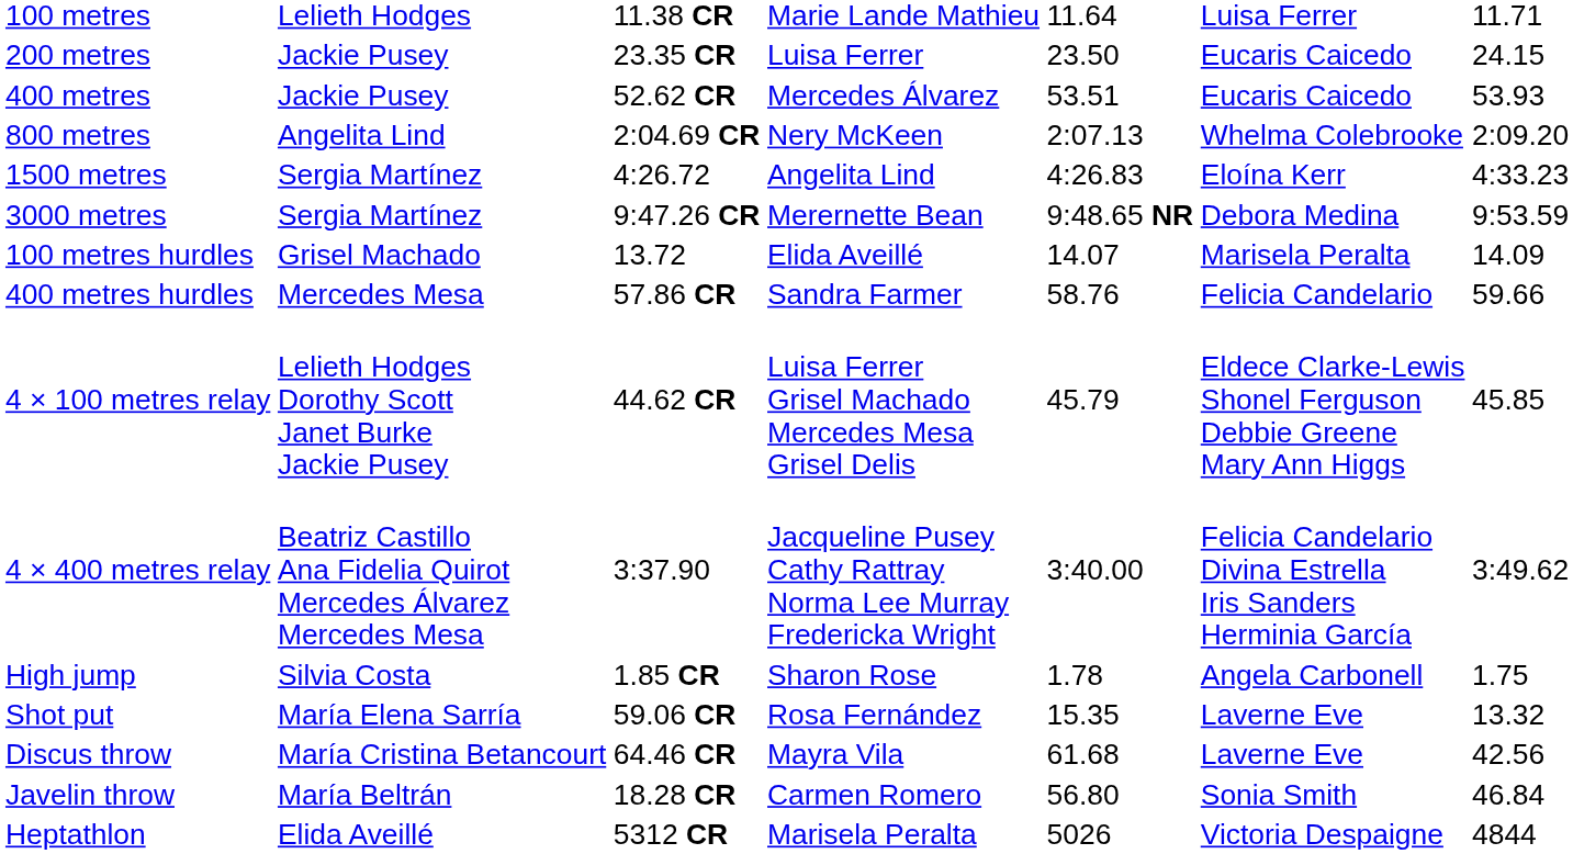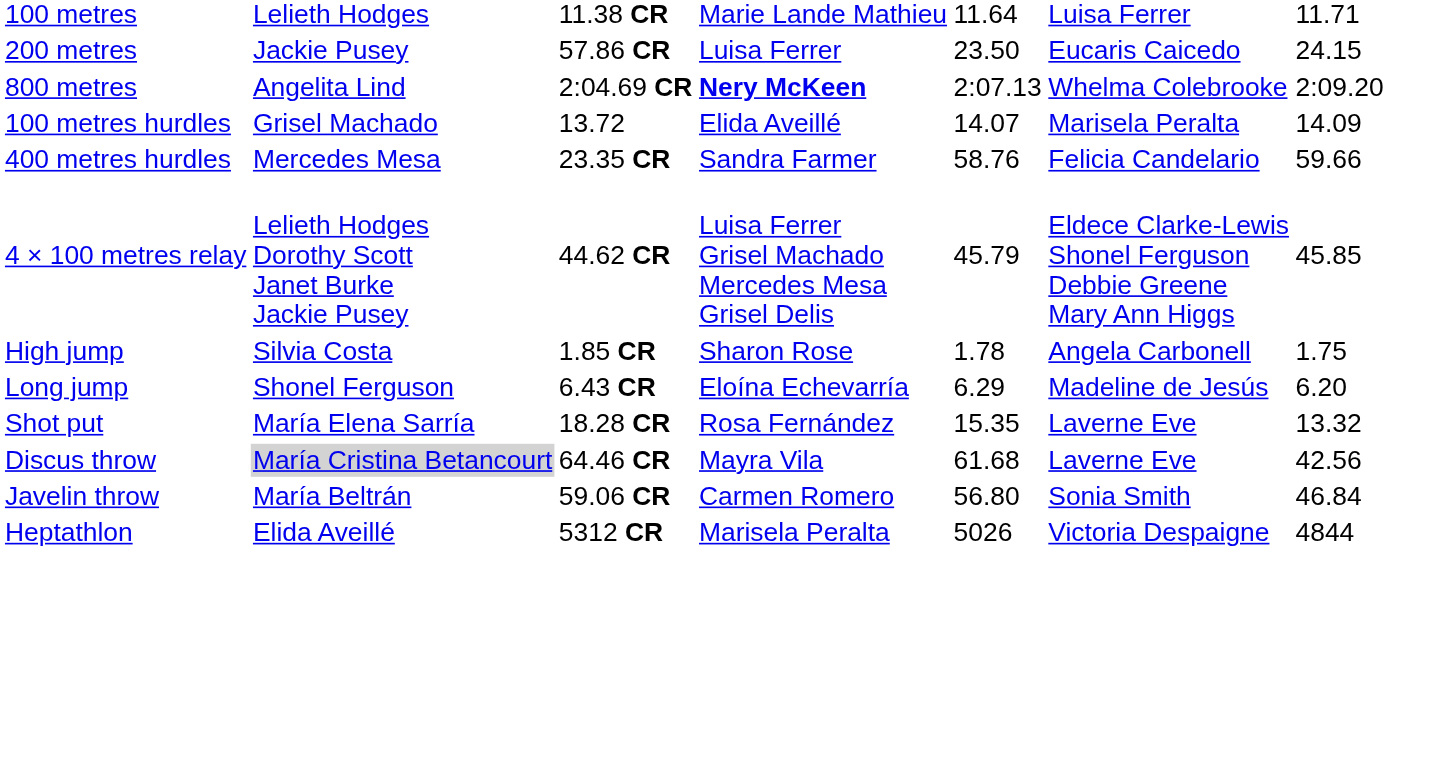 <table>
 <tr>
 <td><a href='#'>100 metres</a></td>
 <td><a href='#'>Lelieth Hodges</a><br> </td>
 <td>11.38 <strong>CR</strong></td>
 <td><a href='#'>Marie Lande Mathieu</a><br> </td>
 <td>11.64</td>
 <td><a href='#'>Luisa Ferrer</a><br> </td>
 <td>11.71</td>
 </tr>
 <tr>
 <td><a href='#'>200 metres</a></td>
 <td><a href='#'>Jackie Pusey</a><br> </td>
-<td>23.35 <strong>CR</strong></td>
+<td>57.86 <strong>CR</strong></td>
 <td><a href='#'>Luisa Ferrer</a><br> </td>
 <td>23.50</td>
 <td><a href='#'>Eucaris Caicedo</a><br> </td>
 <td>24.15</td>
 </tr>
 <tr>
-<td><a href='#'>400 metres</a></td>
-<td><a href='#'>Jackie Pusey</a><br> </td>
-<td>52.62 <strong>CR</strong></td>
-<td><a href='#'>Mercedes Álvarez</a><br> </td>
-<td>53.51</td>
-<td><a href='#'>Eucaris Caicedo</a><br> </td>
-<td>53.93</td>
-</tr>
-<tr>
 <td><a href='#'>800 metres</a></td>
 <td><a href='#'>Angelita Lind</a><br> </td>
 <td>2:04.69 <strong>CR</strong></td>
-<td><a href='#'>Nery McKeen</a><br> </td>
+<td><strong><a href='#'>Nery McKeen</a><br> </strong></td>
 <td>2:07.13</td>
 <td><a href='#'>Whelma Colebrooke</a><br> </td>
 <td>2:09.20</td>
-</tr>
-<tr>
-<td><a href='#'>1500 metres</a></td>
-<td><a href='#'>Sergia Martínez</a><br> </td>
-<td>4:26.72</td>
-<td><a href='#'>Angelita Lind</a><br> </td>
-<td>4:26.83</td>
-<td><a href='#'>Eloína Kerr</a><br> </td>
-<td>4:33.23</td>
-</tr>
-<tr>
-<td><a href='#'>3000 metres</a></td>
-<td><a href='#'>Sergia Martínez</a><br> </td>
-<td>9:47.26 <strong>CR</strong></td>
-<td><a href='#'>Merernette Bean</a><br> </td>
-<td>9:48.65 <strong>NR</strong></td>
-<td><a href='#'>Debora Medina</a><br> </td>
-<td>9:53.59</td>
 </tr>
 <tr>
 <td><a href='#'>100 metres hurdles</a></td>
 <td><a href='#'>Grisel Machado</a><br> </td>
 <td>13.72</td>
 <td><a href='#'>Elida Aveillé</a><br> </td>
 <td>14.07</td>
 <td><a href='#'>Marisela Peralta</a><br> </td>
 <td>14.09</td>
 </tr>
 <tr>
 <td><a href='#'>400 metres hurdles</a></td>
 <td><a href='#'>Mercedes Mesa</a><br> </td>
-<td>57.86 <strong>CR</strong></td>
+<td>23.35 <strong>CR</strong></td>
 <td><a href='#'>Sandra Farmer</a><br> </td>
 <td>58.76</td>
 <td><a href='#'>Felicia Candelario</a><br> </td>
 <td>59.66</td>
 </tr>
 <tr>
 <td><a href='#'>4 × 100 metres relay</a></td>
 <td><br><a href='#'>Lelieth Hodges</a><br><a href='#'>Dorothy Scott</a><br><a href='#'>Janet Burke</a><br><a href='#'>Jackie Pusey</a></td>
 <td>44.62 <strong>CR</strong></td>
 <td><br><a href='#'>Luisa Ferrer</a><br><a href='#'>Grisel Machado</a><br><a href='#'>Mercedes Mesa</a><br><a href='#'>Grisel Delis</a></td>
 <td>45.79</td>
 <td><br><a href='#'>Eldece Clarke-Lewis</a><br><a href='#'>Shonel Ferguson</a><br><a href='#'>Debbie Greene</a><br><a href='#'>Mary Ann Higgs</a></td>
 <td>45.85</td>
 </tr>
 <tr>
-<td><a href='#'>4 × 400 metres relay</a></td>
-<td><br><a href='#'>Beatriz Castillo</a><br><a href='#'>Ana Fidelia Quirot</a><br><a href='#'>Mercedes Álvarez</a><br><a href='#'>Mercedes Mesa</a></td>
-<td>3:37.90</td>
-<td><br><a href='#'>Jacqueline Pusey</a><br><a href='#'>Cathy Rattray</a><br><a href='#'>Norma Lee Murray</a><br><a href='#'>Fredericka Wright</a></td>
-<td>3:40.00</td>
-<td><br><a href='#'>Felicia Candelario</a><br><a href='#'>Divina Estrella</a><br><a href='#'>Iris Sanders</a><br><a href='#'>Herminia García</a></td>
-<td>3:49.62</td>
-</tr>
-<tr>
 <td><a href='#'>High jump</a></td>
 <td><a href='#'>Silvia Costa</a><br> </td>
 <td>1.85 <strong>CR</strong></td>
 <td><a href='#'>Sharon Rose</a><br> </td>
 <td>1.78</td>
 <td><a href='#'>Angela Carbonell</a><br> </td>
 <td>1.75</td>
 </tr>
 <tr>
+<td><a href='#'>Long jump</a></td>
+<td><a href='#'>Shonel Ferguson</a><br> </td>
+<td>6.43 <strong>CR</strong></td>
+<td><a href='#'>Eloína Echevarría</a><br> </td>
+<td>6.29</td>
+<td><a href='#'>Madeline de Jesús</a><br> </td>
+<td>6.20</td>
+</tr>
+<tr>
 <td><a href='#'>Shot put</a></td>
 <td><a href='#'>María Elena Sarría</a><br> </td>
-<td>59.06 <strong>CR</strong></td>
+<td>18.28 <strong>CR</strong></td>
 <td><a href='#'>Rosa Fernández</a><br> </td>
 <td>15.35</td>
 <td><a href='#'>Laverne Eve</a><br> </td>
 <td>13.32</td>
 </tr>
 <tr>
 <td><a href='#'>Discus throw</a></td>
-<td><a href='#'>María Cristina Betancourt</a><br> </td>
+<td style="background: lightgrey;"><a href='#'>María Cristina Betancourt</a><br> </td>
 <td>64.46 <strong>CR</strong></td>
 <td><a href='#'>Mayra Vila</a><br> </td>
 <td>61.68</td>
 <td><a href='#'>Laverne Eve</a><br> </td>
 <td>42.56</td>
 </tr>
 <tr>
 <td><a href='#'>Javelin throw</a></td>
 <td><a href='#'>María Beltrán</a><br> </td>
-<td>18.28 <strong>CR</strong></td>
+<td>59.06 <strong>CR</strong></td>
 <td><a href='#'>Carmen Romero</a><br> </td>
 <td>56.80</td>
 <td><a href='#'>Sonia Smith</a><br> </td>
 <td>46.84</td>
 </tr>
 <tr>
 <td><a href='#'>Heptathlon</a></td>
 <td><a href='#'>Elida Aveillé</a><br> </td>
 <td>5312 <strong>CR</strong></td>
 <td><a href='#'>Marisela Peralta</a><br> </td>
 <td>5026</td>
 <td><a href='#'>Victoria Despaigne</a><br> </td>
 <td>4844</td>
 </tr>
 </table>
